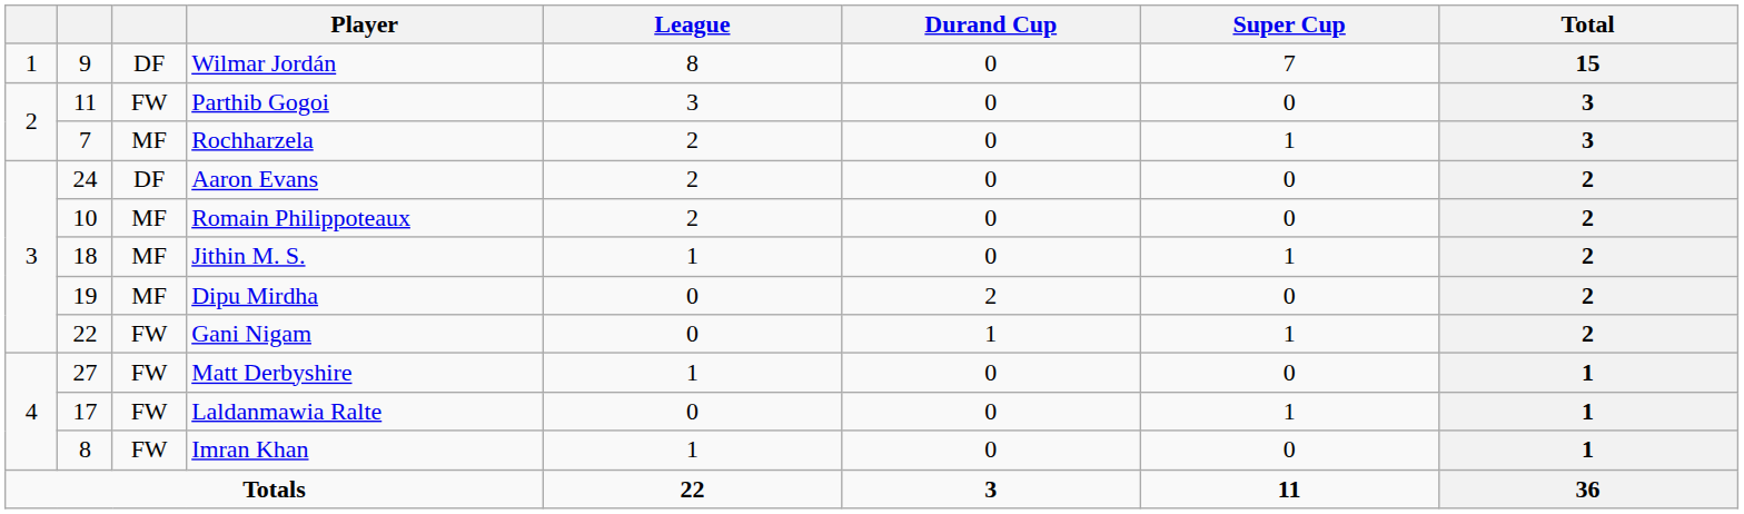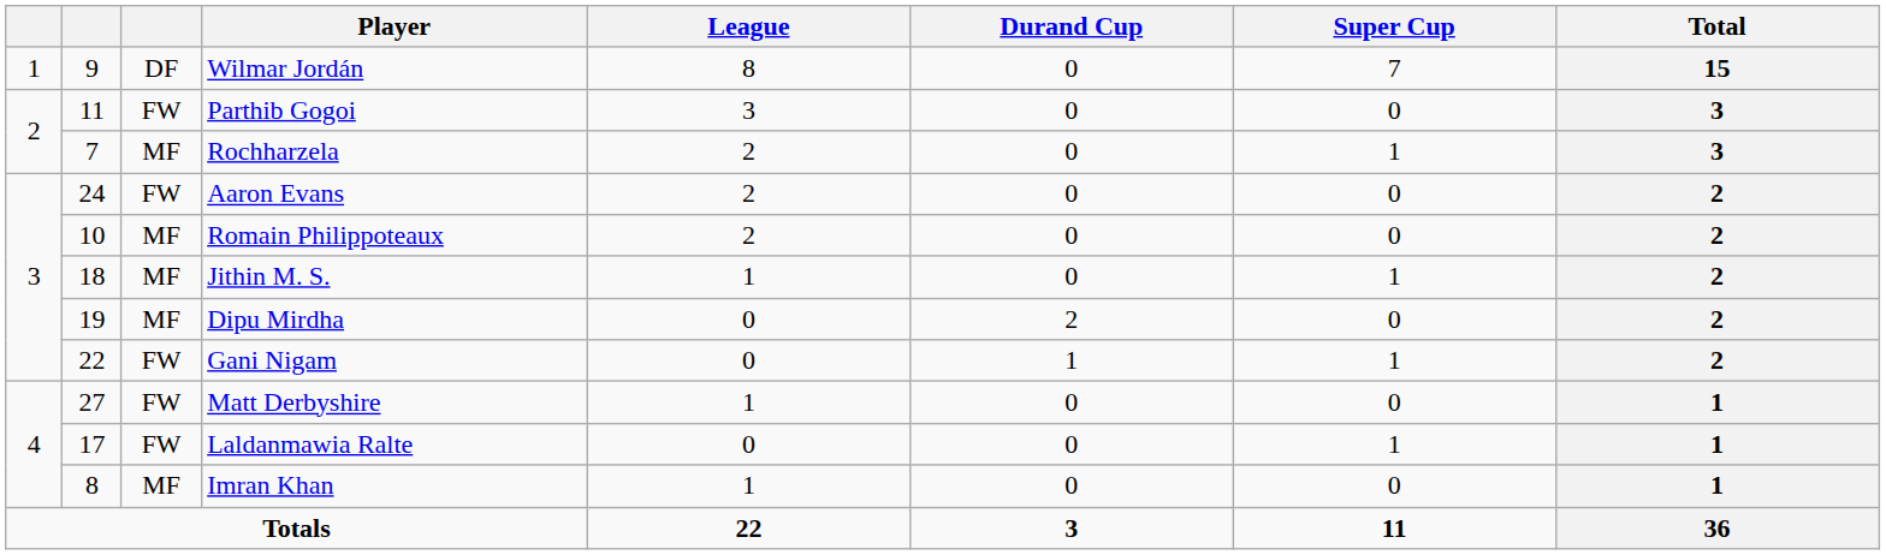 <table class="wikitable sortable" style=text-align:center;width:90%>
 <tr>
 <th width=15></th>
 <th width=15></th>
 <th width=15></th>
 <th width=145>Player</th>
 <th width=120><a href='#'>League</a></th>
 <th width=120><a href='#'>Durand Cup</a></th>
 <th width=120><a href='#'>Super Cup</a></th>
 <th width=120>Total</th>
 </tr>
 <tr>
 <td>1</td>
 <td>9</td>
 <td>DF</td>
 <td align="left"> <a href='#'>Wilmar Jordán</a></td>
 <td>8</td>
 <td>0</td>
 <td>7</td>
 <th>15</th>
 </tr>
 <tr>
 <td rowspan="2">2</td>
 <td>11</td>
 <td>FW</td>
 <td align="left"> <a href='#'>Parthib Gogoi</a></td>
 <td>3</td>
 <td>0</td>
 <td>0</td>
 <th>3</th>
 </tr>
 <tr>
 <td>7</td>
 <td>MF</td>
 <td align="left"> <a href='#'>Rochharzela</a></td>
 <td>2</td>
 <td>0</td>
 <td>1</td>
 <th>3</th>
 </tr>
 <tr>
 <td rowspan="5">3</td>
 <td>24</td>
-<td>DF</td>
+<td>FW</td>
 <td align="left"> <a href='#'>Aaron Evans</a></td>
 <td>2</td>
 <td>0</td>
 <td>0</td>
 <th>2</th>
 </tr>
 <tr>
 <td>10</td>
 <td>MF</td>
 <td align="left"> <a href='#'>Romain Philippoteaux</a></td>
 <td>2</td>
 <td>0</td>
 <td>0</td>
 <th>2</th>
 </tr>
 <tr>
 <td>18</td>
 <td>MF</td>
 <td align="left"> <a href='#'>Jithin M. S.</a></td>
 <td>1</td>
 <td>0</td>
 <td>1</td>
 <th>2</th>
 </tr>
 <tr>
 <td>19</td>
 <td>MF</td>
 <td align="left"> <a href='#'>Dipu Mirdha</a></td>
 <td>0</td>
 <td>2</td>
 <td>0</td>
 <th>2</th>
 </tr>
 <tr>
 <td>22</td>
 <td>FW</td>
 <td align="left"> <a href='#'>Gani Nigam</a></td>
 <td>0</td>
 <td>1</td>
 <td>1</td>
 <th>2</th>
 </tr>
 <tr>
 <td rowspan="3">4</td>
 <td>27</td>
 <td>FW</td>
 <td align="left"> <a href='#'>Matt Derbyshire</a></td>
 <td>1</td>
 <td>0</td>
 <td>0</td>
 <th>1</th>
 </tr>
 <tr>
 <td>17</td>
 <td>FW</td>
 <td align="left"> <a href='#'>Laldanmawia Ralte</a></td>
 <td>0</td>
 <td>0</td>
 <td>1</td>
 <th>1</th>
 </tr>
 <tr>
 <td>8</td>
-<td>FW</td>
+<td>MF</td>
 <td align="left"> <a href='#'>Imran Khan</a></td>
 <td>1</td>
 <td>0</td>
 <td>0</td>
 <th>1</th>
 </tr>
 <tr>
 <td colspan="4"><strong>Totals</strong></td>
 <td><strong>22</strong></td>
 <td><strong>3</strong></td>
 <td><strong>11</strong></td>
 <th>36</th>
 </tr>
 </table>
